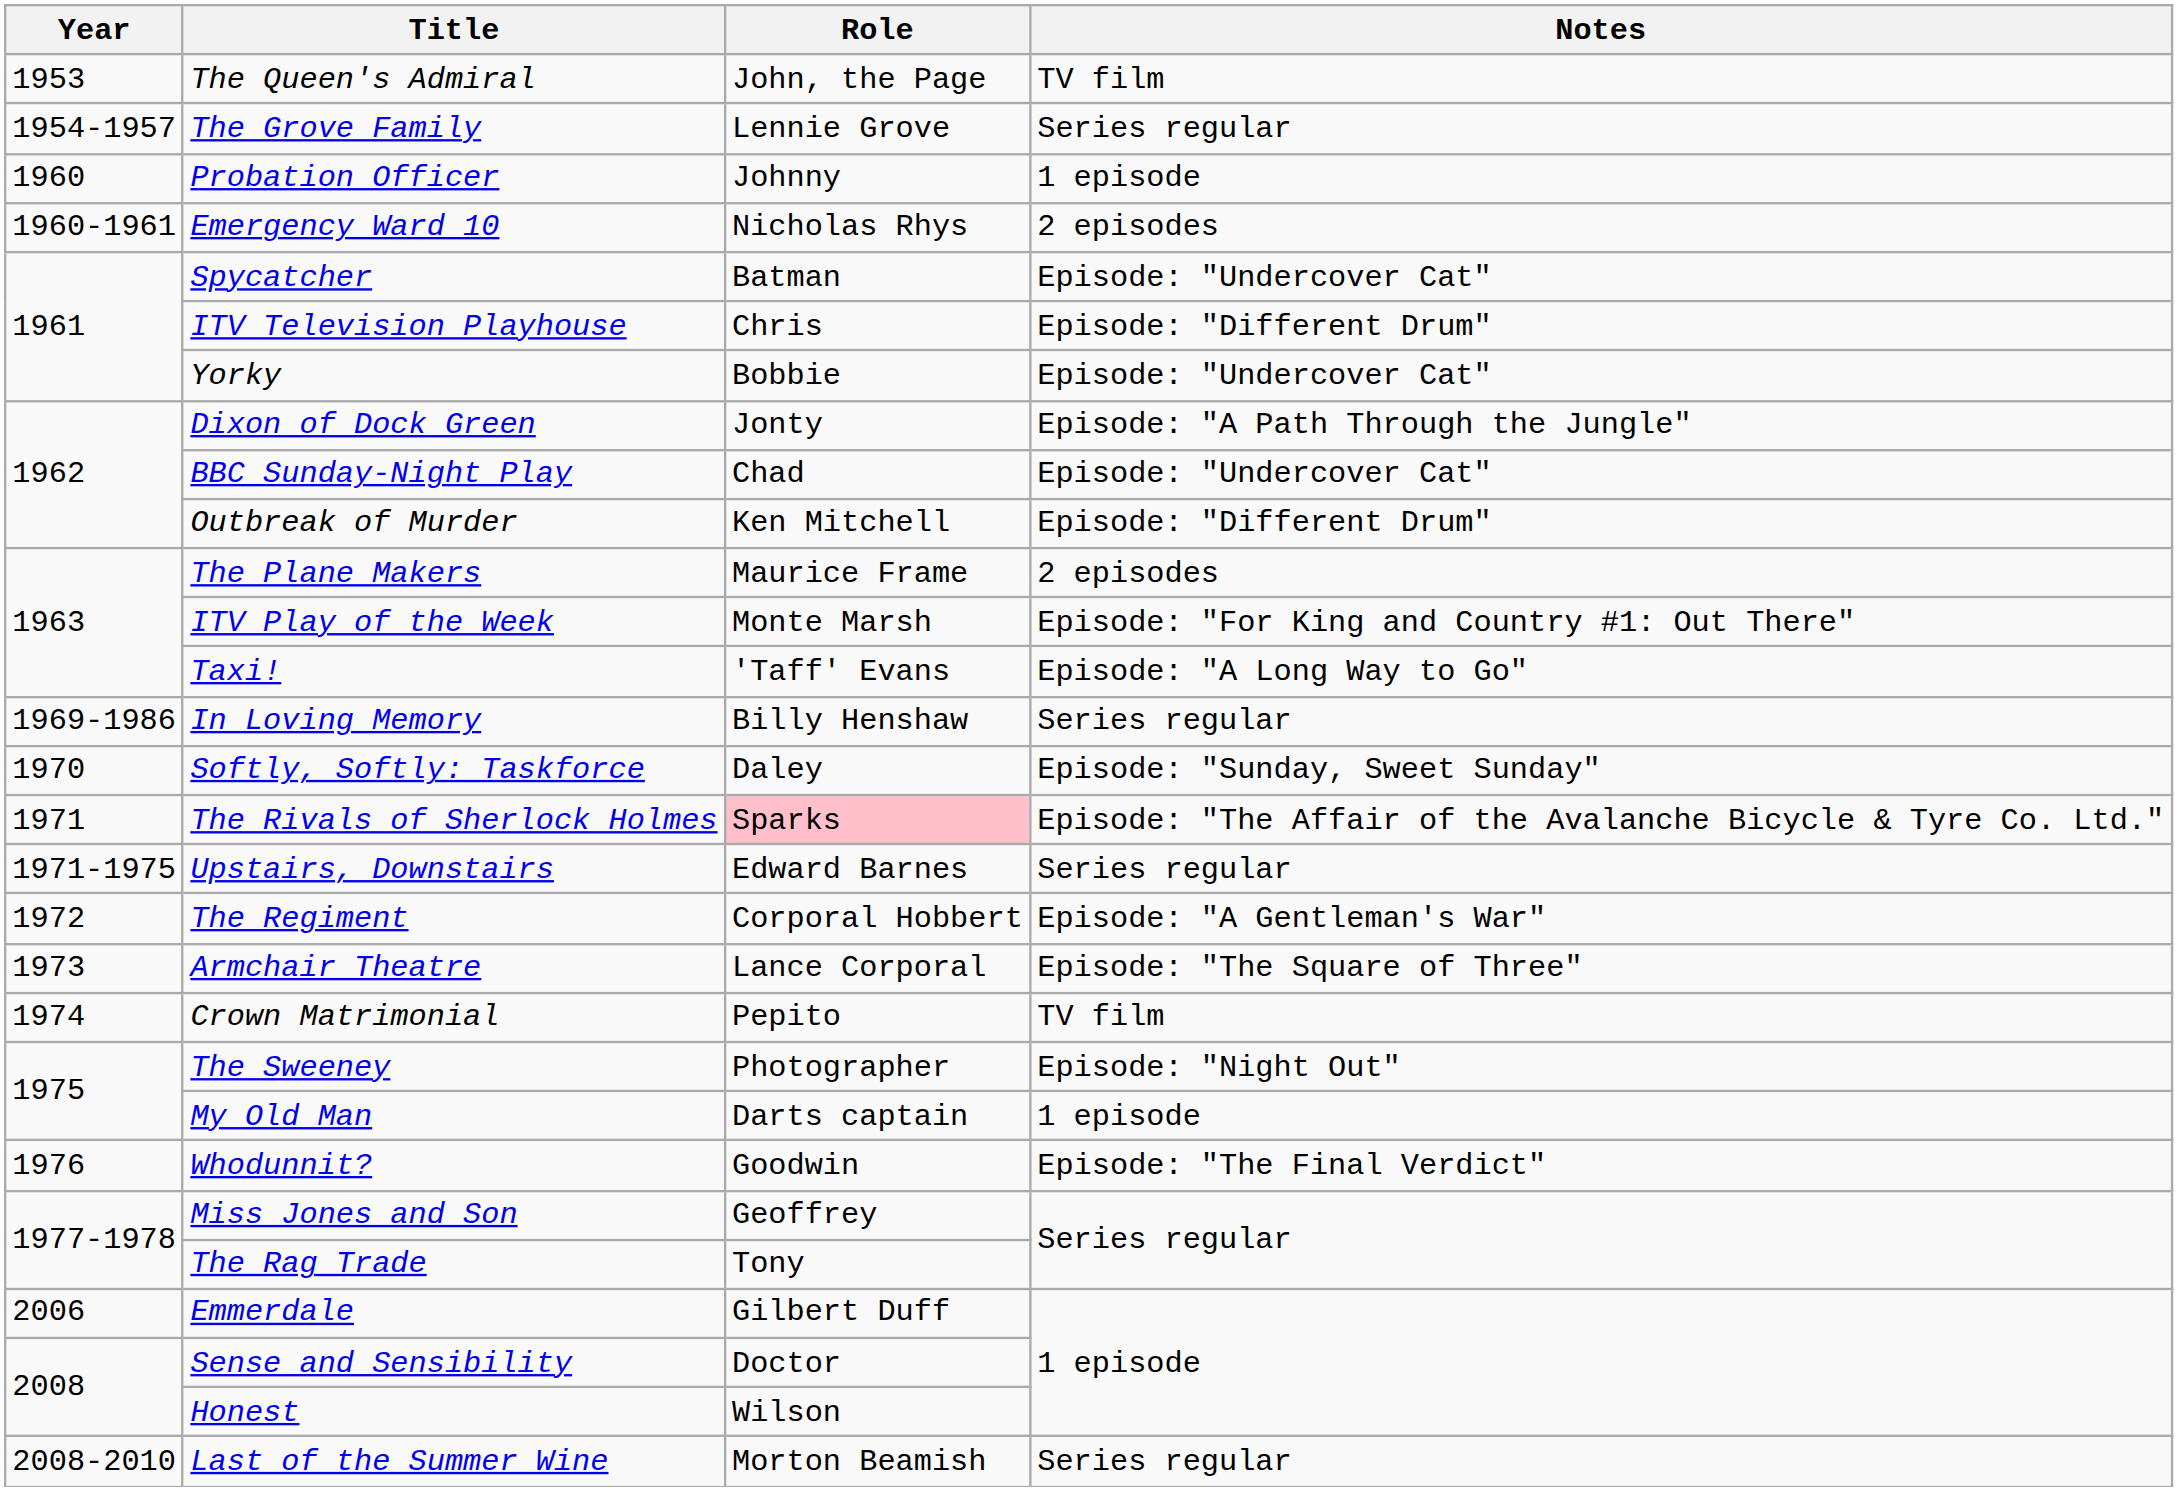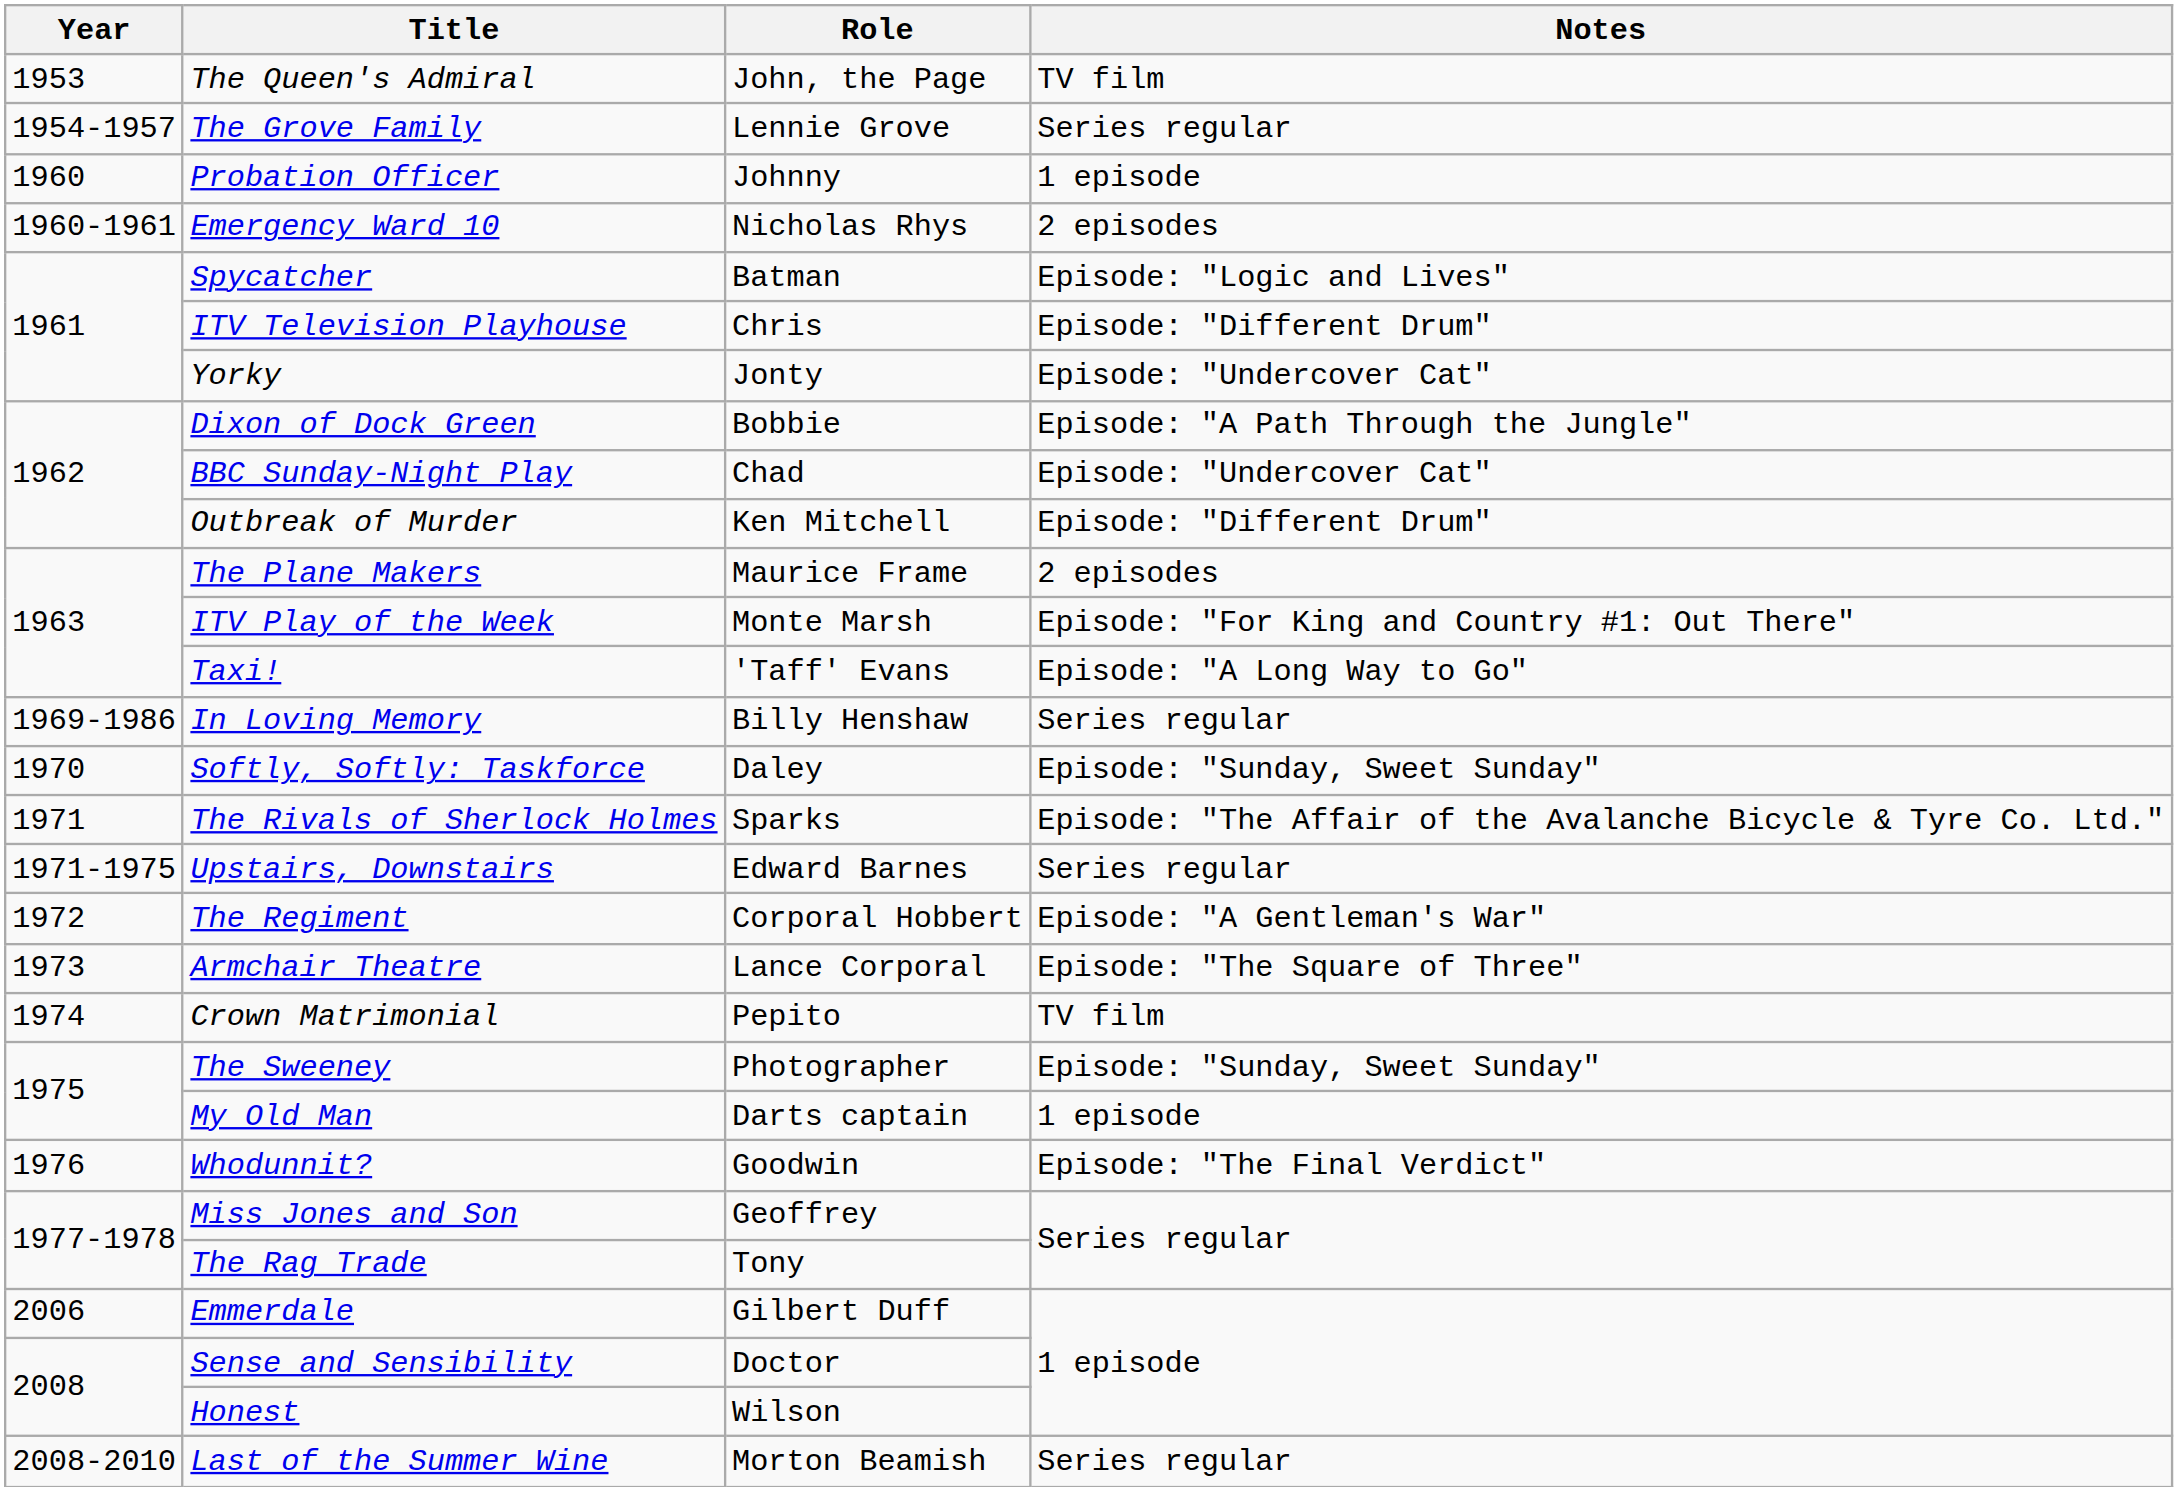 <table class="wikitable">
 <tr>
 <th>Year</th>
 <th>Title</th>
 <th>Role</th>
 <th>Notes</th>
 </tr>
 <tr>
 <td>1953</td>
 <td><em>The Queen's Admiral</em></td>
 <td>John, the Page</td>
 <td>TV film</td>
 </tr>
 <tr>
 <td>1954-1957</td>
 <td><em><a href='#'>The Grove Family</a></em></td>
 <td>Lennie Grove</td>
 <td>Series regular</td>
 </tr>
 <tr>
 <td>1960</td>
 <td><em><a href='#'>Probation Officer</a></em></td>
 <td>Johnny</td>
 <td>1 episode</td>
 </tr>
 <tr>
 <td>1960-1961</td>
 <td><em><a href='#'>Emergency Ward 10</a></em></td>
 <td>Nicholas Rhys</td>
 <td>2 episodes</td>
 </tr>
 <tr>
 <td rowspan="3">1961</td>
 <td><em><a href='#'>Spycatcher</a></em></td>
 <td>Batman</td>
-<td>Episode: "Undercover Cat"</td>
+<td>Episode: "Logic and Lives"</td>
 </tr>
 <tr>
 <td><em><a href='#'>ITV Television Playhouse</a></em></td>
 <td>Chris</td>
 <td>Episode: "Different Drum"</td>
 </tr>
 <tr>
 <td><em>Yorky</em></td>
-<td>Bobbie</td>
+<td>Jonty</td>
 <td>Episode: "Undercover Cat"</td>
 </tr>
 <tr>
 <td rowspan="3">1962</td>
 <td><em><a href='#'>Dixon of Dock Green</a></em></td>
-<td>Jonty</td>
+<td>Bobbie</td>
 <td>Episode: "A Path Through the Jungle"</td>
 </tr>
 <tr>
 <td><em><a href='#'>BBC Sunday-Night Play</a></em></td>
 <td>Chad</td>
 <td>Episode: "Undercover Cat"</td>
 </tr>
 <tr>
 <td><em>Outbreak of Murder</em></td>
 <td>Ken Mitchell</td>
 <td>Episode: "Different Drum"</td>
 </tr>
 <tr>
 <td rowspan="3">1963</td>
 <td><em><a href='#'>The Plane Makers</a></em></td>
 <td>Maurice Frame</td>
 <td>2 episodes</td>
 </tr>
 <tr>
 <td><em><a href='#'>ITV Play of the Week</a></em></td>
 <td>Monte Marsh</td>
 <td>Episode: "For King and Country #1: Out There"</td>
 </tr>
 <tr>
 <td><em><a href='#'>Taxi!</a></em></td>
 <td>'Taff' Evans</td>
 <td>Episode: "A Long Way to Go"</td>
 </tr>
 <tr>
 <td>1969-1986</td>
 <td><em><a href='#'>In Loving Memory</a></em></td>
 <td>Billy Henshaw</td>
 <td>Series regular</td>
 </tr>
 <tr>
 <td>1970</td>
 <td><em><a href='#'>Softly, Softly: Taskforce</a></em></td>
 <td>Daley</td>
 <td>Episode: "Sunday, Sweet Sunday"</td>
 </tr>
 <tr>
 <td>1971</td>
 <td><em><a href='#'>The Rivals of Sherlock Holmes</a></em></td>
-<td style="background: pink;">Sparks</td>
+<td>Sparks</td>
 <td>Episode: "The Affair of the Avalanche Bicycle & Tyre Co. Ltd."</td>
 </tr>
 <tr>
 <td>1971-1975</td>
 <td><em><a href='#'>Upstairs, Downstairs</a></em></td>
 <td>Edward Barnes</td>
 <td>Series regular</td>
 </tr>
 <tr>
 <td>1972</td>
 <td><em><a href='#'>The Regiment</a></em></td>
 <td>Corporal Hobbert</td>
 <td>Episode: "A Gentleman's War"</td>
 </tr>
 <tr>
 <td>1973</td>
 <td><em><a href='#'>Armchair Theatre</a></em></td>
 <td>Lance Corporal</td>
 <td>Episode: "The Square of Three"</td>
 </tr>
 <tr>
 <td>1974</td>
 <td><em>Crown Matrimonial</em></td>
 <td>Pepito</td>
 <td>TV film</td>
 </tr>
 <tr>
 <td rowspan="2">1975</td>
 <td><em><a href='#'>The Sweeney</a></em></td>
 <td>Photographer</td>
-<td>Episode: "Night Out"</td>
+<td>Episode: "Sunday, Sweet Sunday"</td>
 </tr>
 <tr>
 <td><em><a href='#'>My Old Man</a></em></td>
 <td>Darts captain</td>
 <td>1 episode</td>
 </tr>
 <tr>
 <td>1976</td>
 <td><em><a href='#'>Whodunnit?</a></em></td>
 <td>Goodwin</td>
 <td>Episode: "The Final Verdict"</td>
 </tr>
 <tr>
 <td rowspan="2">1977-1978</td>
 <td><em><a href='#'>Miss Jones and Son</a></em></td>
 <td>Geoffrey</td>
 <td rowspan="2">Series regular</td>
 </tr>
 <tr>
 <td><em><a href='#'>The Rag Trade</a></em></td>
 <td>Tony</td>
 </tr>
 <tr>
 <td>2006</td>
 <td><em><a href='#'>Emmerdale</a></em></td>
 <td>Gilbert Duff</td>
 <td rowspan="3">1 episode</td>
 </tr>
 <tr>
 <td rowspan="2">2008</td>
 <td><em><a href='#'>Sense and Sensibility</a></em></td>
 <td>Doctor</td>
 </tr>
 <tr>
 <td><em><a href='#'>Honest</a></em></td>
 <td>Wilson</td>
 </tr>
 <tr>
 <td>2008-2010</td>
 <td><em><a href='#'>Last of the Summer Wine</a></em></td>
 <td>Morton Beamish</td>
 <td>Series regular</td>
 </tr>
 </table>
